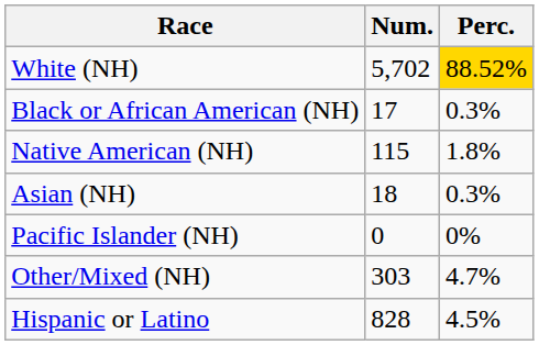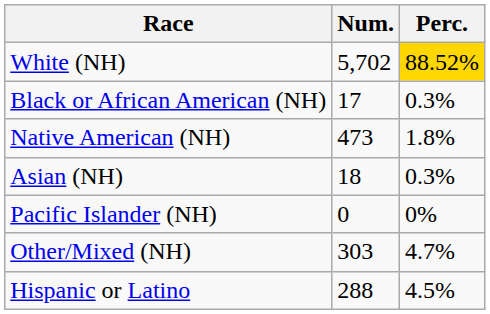 <table class="wikitable">
 <tr>
 <th>Race</th>
 <th>Num.</th>
 <th>Perc.</th>
 </tr>
 <tr>
 <td><a href='#'>White</a> (NH)</td>
 <td>5,702</td>
 <td style="background: gold;">88.52%</td>
 </tr>
 <tr>
 <td><a href='#'>Black or African American</a> (NH)</td>
 <td>17</td>
 <td>0.3%</td>
 </tr>
 <tr>
 <td><a href='#'>Native American</a> (NH)</td>
-<td>115</td>
+<td>473</td>
 <td>1.8%</td>
 </tr>
 <tr>
 <td><a href='#'>Asian</a> (NH)</td>
 <td>18</td>
 <td>0.3%</td>
 </tr>
 <tr>
 <td><a href='#'>Pacific Islander</a> (NH)</td>
 <td>0</td>
 <td>0%</td>
 </tr>
 <tr>
 <td><a href='#'>Other/Mixed</a> (NH)</td>
 <td>303</td>
 <td>4.7%</td>
 </tr>
 <tr>
 <td><a href='#'>Hispanic</a> or <a href='#'>Latino</a></td>
-<td>828</td>
+<td>288</td>
 <td>4.5%</td>
 </tr>
 </table>
